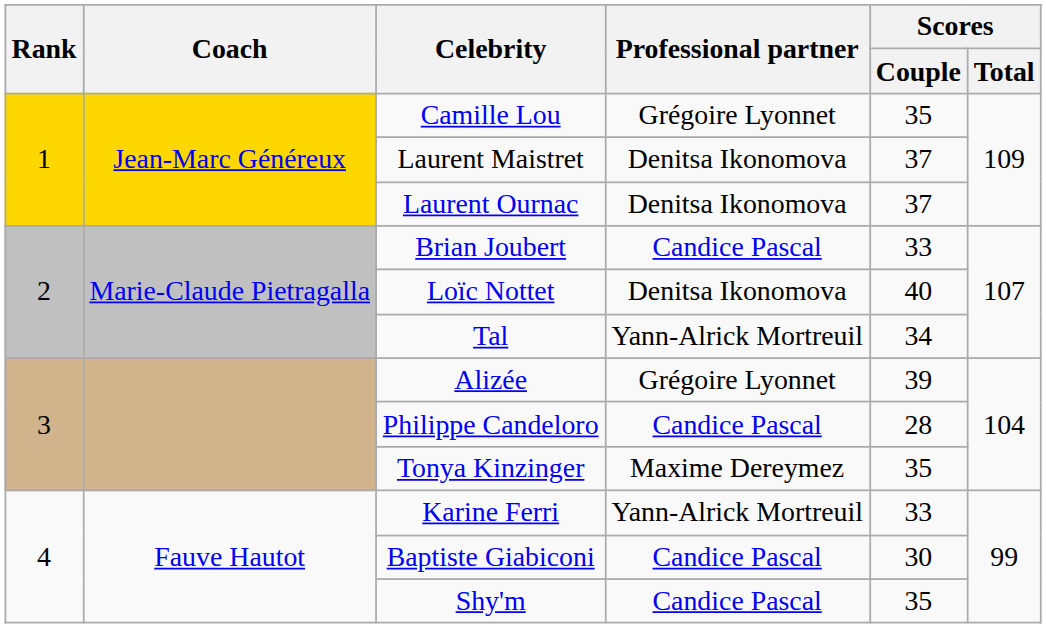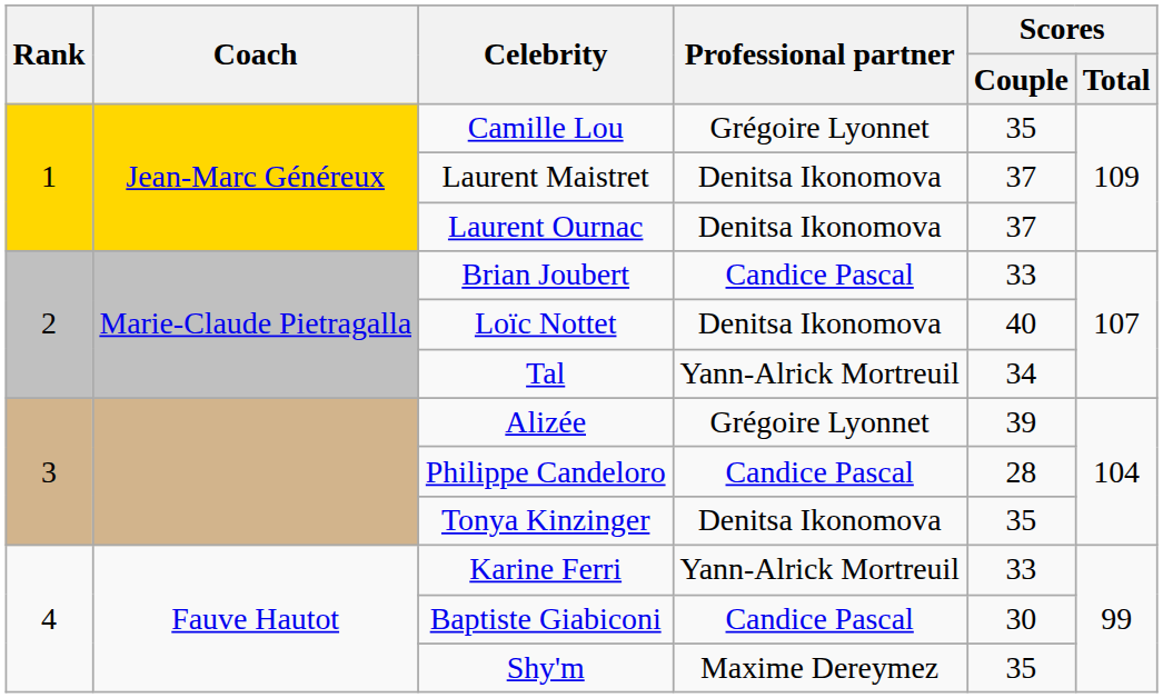 <table class="wikitable sortable" style="margin:1em auto; text-align:center;">
 <tr>
 <th rowspan="2">Rank</th>
 <th rowspan="2">Coach</th>
 <th rowspan="2">Celebrity</th>
 <th rowspan="2">Professional partner</th>
 <th colspan="2">Scores</th>
 </tr>
 <tr>
 <th>Couple</th>
 <th>Total</th>
 </tr>
 <tr>
 <td style="background:gold;" rowspan="3">1</td>
 <td style="background:gold;" rowspan="3"><a href='#'>Jean-Marc Généreux</a></td>
 <td><a href='#'>Camille Lou</a></td>
 <td>Grégoire Lyonnet</td>
 <td>35</td>
 <td rowspan="3">109</td>
 </tr>
 <tr>
 <td>Laurent Maistret</td>
 <td>Denitsa Ikonomova</td>
 <td>37</td>
 </tr>
 <tr>
 <td><a href='#'>Laurent Ournac</a></td>
 <td>Denitsa Ikonomova</td>
 <td>37</td>
 </tr>
 <tr>
 <td style="background:silver;" rowspan="3">2</td>
 <td style="background:silver;" rowspan="3"><a href='#'>Marie-Claude Pietragalla</a></td>
 <td><a href='#'>Brian Joubert</a></td>
 <td><a href='#'>Candice Pascal</a></td>
 <td>33</td>
 <td rowspan="3">107</td>
 </tr>
 <tr>
 <td><a href='#'>Loïc Nottet</a></td>
 <td>Denitsa Ikonomova</td>
 <td>40</td>
 </tr>
 <tr>
 <td><a href='#'>Tal</a></td>
 <td>Yann-Alrick Mortreuil</td>
 <td>34</td>
 </tr>
 <tr>
 <td style="background:tan;" rowspan="3">3</td>
 <td style="background:tan;" rowspan="3"></td>
 <td><a href='#'>Alizée</a></td>
 <td>Grégoire Lyonnet</td>
 <td>39</td>
 <td rowspan="3">104</td>
 </tr>
 <tr>
 <td><a href='#'>Philippe Candeloro</a></td>
 <td><a href='#'>Candice Pascal</a></td>
 <td>28</td>
 </tr>
 <tr>
 <td><a href='#'>Tonya Kinzinger</a></td>
-<td>Maxime Dereymez</td>
+<td>Denitsa Ikonomova</td>
 <td>35</td>
 </tr>
 <tr>
 <td rowspan="3">4</td>
 <td rowspan="3"><a href='#'>Fauve Hautot</a></td>
 <td><a href='#'>Karine Ferri</a></td>
 <td>Yann-Alrick Mortreuil</td>
 <td>33</td>
 <td rowspan="3">99</td>
 </tr>
 <tr>
 <td><a href='#'>Baptiste Giabiconi</a></td>
 <td><a href='#'>Candice Pascal</a></td>
 <td>30</td>
 </tr>
 <tr>
 <td><a href='#'>Shy'm</a></td>
-<td><a href='#'>Candice Pascal</a></td>
+<td>Maxime Dereymez</td>
 <td>35</td>
 </tr>
 </table>
